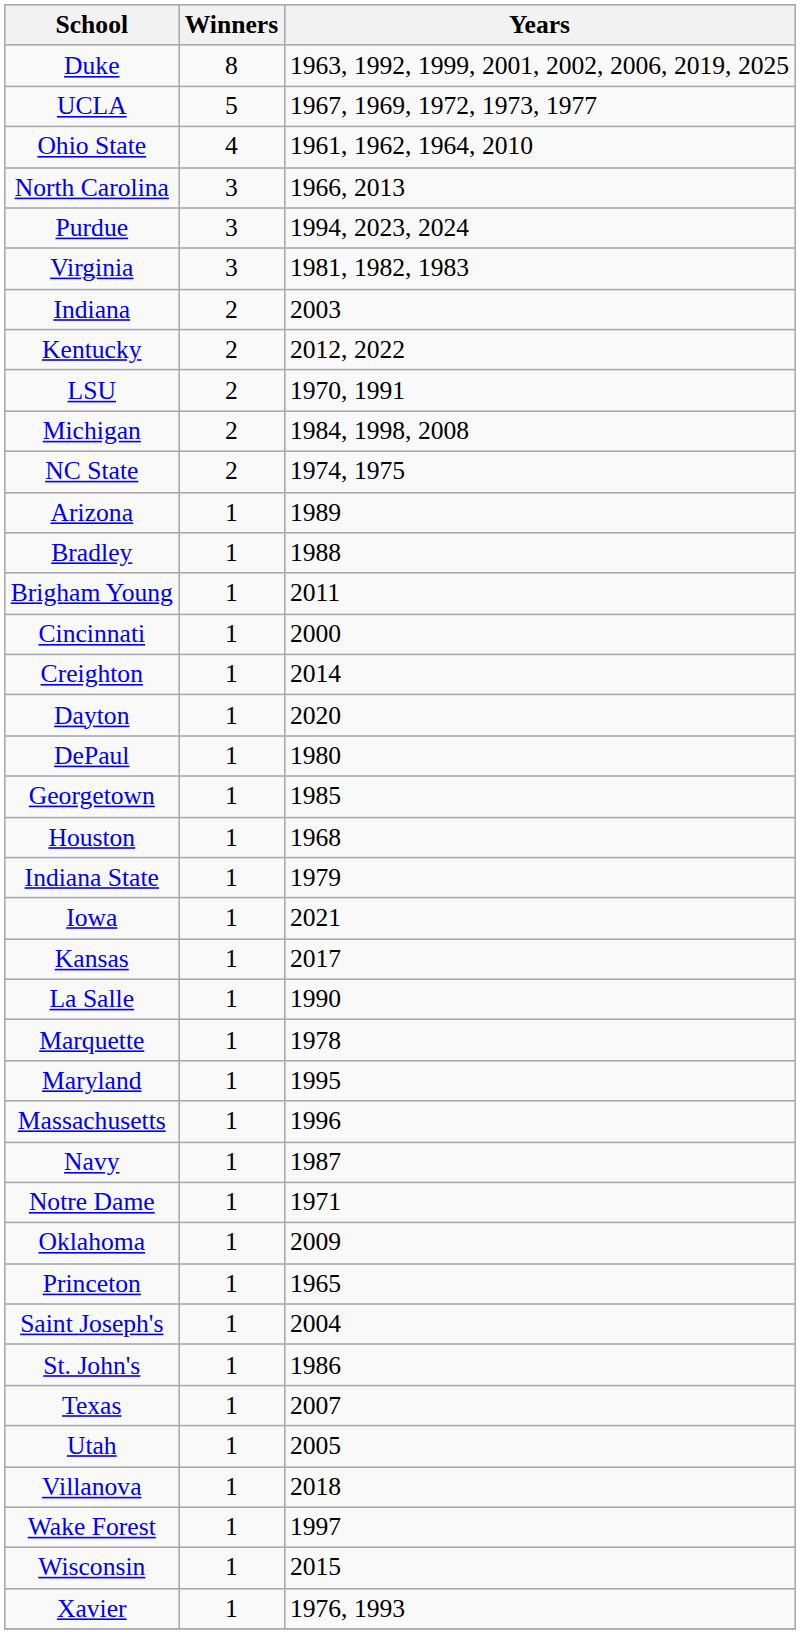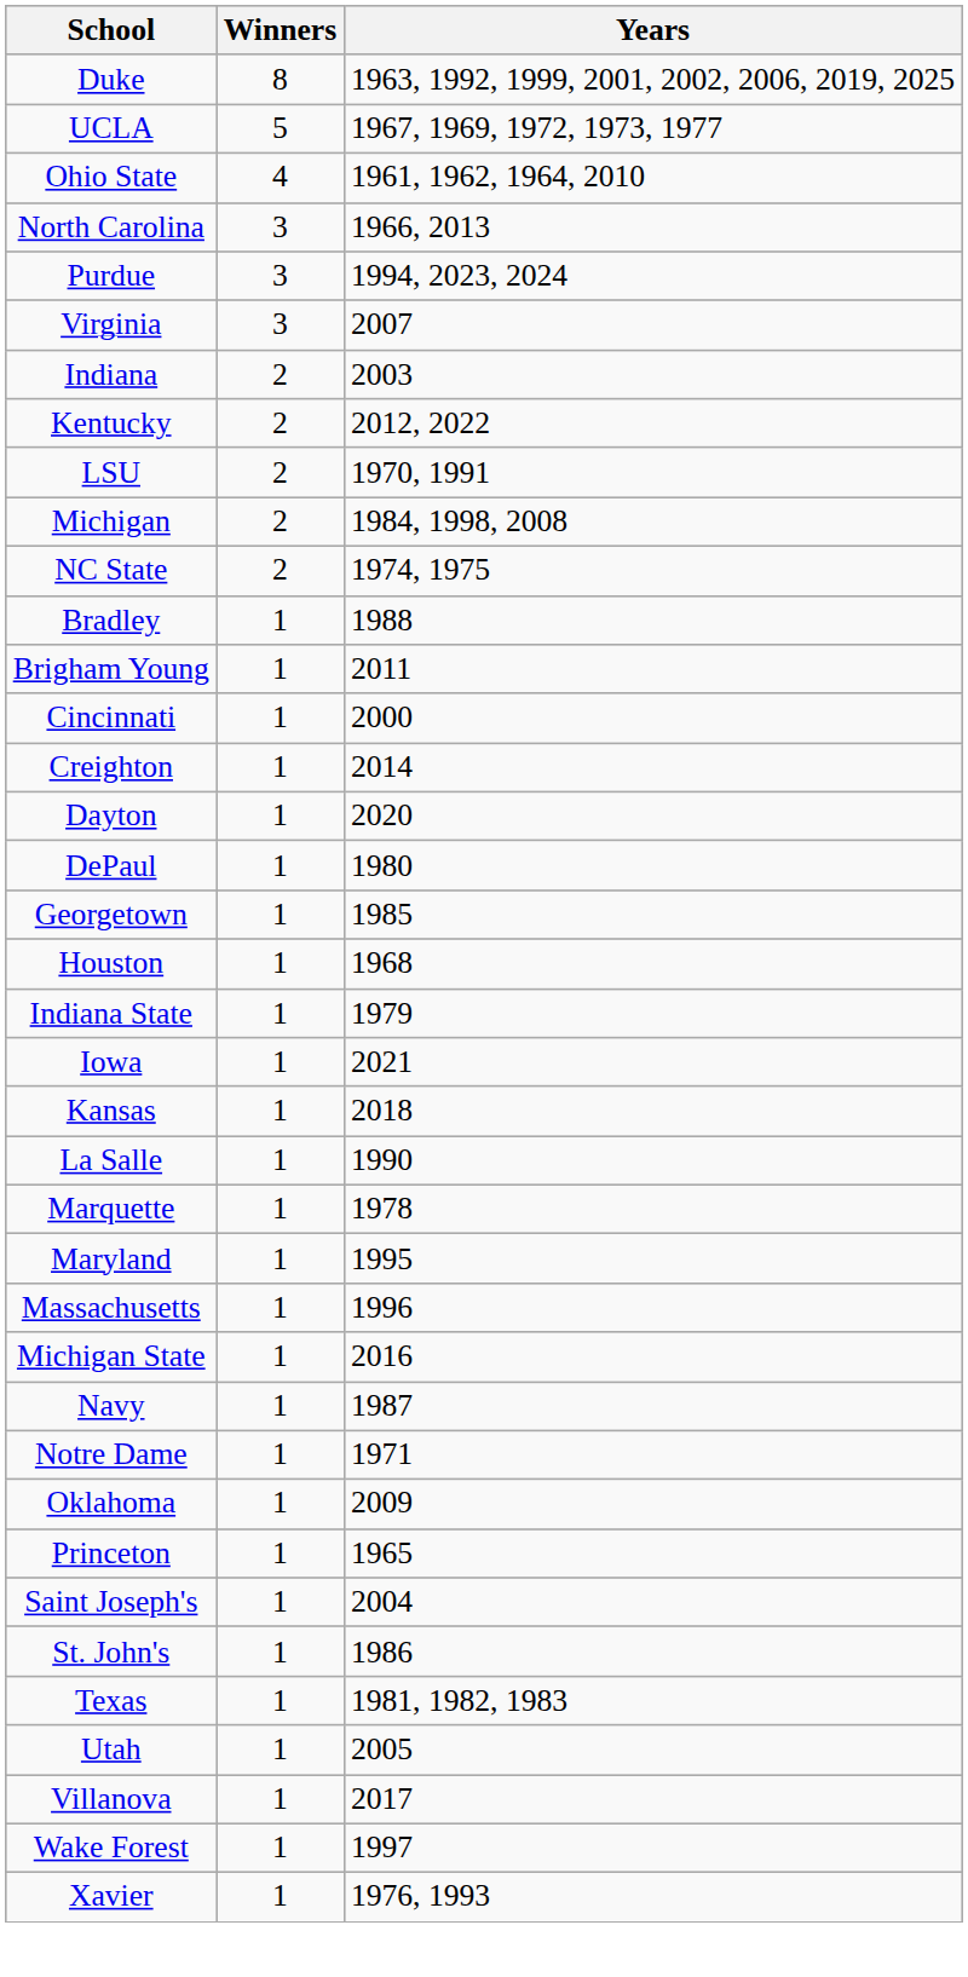 <table class="wikitable">
 <tr>
 <th>School</th>
 <th>Winners</th>
 <th>Years</th>
 </tr>
 <tr align="center">
 <td><a href='#'>Duke</a></td>
 <td>8</td>
 <td align="left">1963, 1992, 1999, 2001, 2002, 2006, 2019, 2025</td>
 </tr>
 <tr align="center">
 <td><a href='#'>UCLA</a></td>
 <td>5</td>
 <td align="left">1967, 1969, 1972, 1973, 1977</td>
 </tr>
 <tr align="center">
 <td><a href='#'>Ohio State</a></td>
 <td>4</td>
 <td align="left">1961, 1962, 1964, 2010</td>
 </tr>
 <tr align="center">
 <td><a href='#'>North Carolina</a></td>
 <td>3</td>
 <td align="left">1966, 2013</td>
 </tr>
 <tr align="center">
 <td><a href='#'>Purdue</a></td>
 <td>3</td>
 <td align="left">1994, 2023, 2024</td>
 </tr>
 <tr align="center">
 <td><a href='#'>Virginia</a></td>
 <td>3</td>
-<td align="left">1981, 1982, 1983</td>
+<td align="left">2007</td>
 </tr>
 <tr align="center">
 <td><a href='#'>Indiana</a></td>
 <td>2</td>
 <td align="left">2003</td>
 </tr>
 <tr align="center">
 <td><a href='#'>Kentucky</a></td>
 <td>2</td>
 <td align="left">2012, 2022</td>
 </tr>
 <tr align="center">
 <td><a href='#'>LSU</a></td>
 <td>2</td>
 <td align="left">1970, 1991</td>
 </tr>
 <tr align="center">
 <td><a href='#'>Michigan</a></td>
 <td>2</td>
 <td align="left">1984, 1998, 2008</td>
 </tr>
 <tr align="center">
 <td><a href='#'>NC State</a></td>
 <td>2</td>
 <td align="left">1974, 1975</td>
-</tr>
-<tr align="center">
-<td><a href='#'>Arizona</a></td>
-<td>1</td>
-<td align="left">1989</td>
 </tr>
 <tr align="center">
 <td><a href='#'>Bradley</a></td>
 <td>1</td>
 <td align="left">1988</td>
 </tr>
 <tr align="center">
 <td><a href='#'>Brigham Young</a></td>
 <td>1</td>
 <td align="left">2011</td>
 </tr>
 <tr align="center">
 <td><a href='#'>Cincinnati</a></td>
 <td>1</td>
 <td align="left">2000</td>
 </tr>
 <tr align="center">
 <td><a href='#'>Creighton</a></td>
 <td>1</td>
 <td align="left">2014</td>
 </tr>
 <tr align=center>
 <td><a href='#'>Dayton</a></td>
 <td>1</td>
 <td align="left">2020</td>
 </tr>
 <tr align=center>
 <td><a href='#'>DePaul</a></td>
 <td>1</td>
 <td align="left">1980</td>
 </tr>
 <tr align="center">
 <td><a href='#'>Georgetown</a></td>
 <td>1</td>
 <td align="left">1985</td>
 </tr>
 <tr align="center">
 <td><a href='#'>Houston</a></td>
 <td>1</td>
 <td align="left">1968</td>
 </tr>
 <tr align="center">
 <td><a href='#'>Indiana State</a></td>
 <td>1</td>
 <td align="left">1979</td>
 </tr>
 <tr align="center">
 <td><a href='#'>Iowa</a></td>
 <td>1</td>
 <td align="left">2021</td>
 </tr>
 <tr align="center">
 <td><a href='#'>Kansas</a></td>
 <td>1</td>
-<td align="left">2017</td>
+<td align="left">2018</td>
 </tr>
 <tr align="center">
 <td><a href='#'>La Salle</a></td>
 <td>1</td>
 <td align="left">1990</td>
 </tr>
 <tr align="center">
 <td><a href='#'>Marquette</a></td>
 <td>1</td>
 <td align="left">1978</td>
 </tr>
 <tr align="center">
 <td><a href='#'>Maryland</a></td>
 <td>1</td>
 <td align="left">1995</td>
 </tr>
 <tr align="center">
 <td><a href='#'>Massachusetts</a></td>
 <td>1</td>
 <td align="left">1996</td>
+</tr>
+<tr align="center">
+<td><a href='#'>Michigan State</a></td>
+<td>1</td>
+<td align="left">2016</td>
 </tr>
 <tr align="center">
 <td><a href='#'>Navy</a></td>
 <td>1</td>
 <td align="left">1987</td>
 </tr>
 <tr align="center">
 <td><a href='#'>Notre Dame</a></td>
 <td>1</td>
 <td align="left">1971</td>
 </tr>
 <tr align="center">
 <td><a href='#'>Oklahoma</a></td>
 <td>1</td>
 <td align="left">2009</td>
 </tr>
 <tr align="center">
 <td><a href='#'>Princeton</a></td>
 <td>1</td>
 <td align="left">1965</td>
 </tr>
 <tr align="center">
 <td><a href='#'>Saint Joseph's</a></td>
 <td>1</td>
 <td align="left">2004</td>
 </tr>
 <tr align="center">
 <td><a href='#'>St. John's</a></td>
 <td>1</td>
 <td align="left">1986</td>
 </tr>
 <tr align="center">
 <td><a href='#'>Texas</a></td>
 <td>1</td>
-<td align="left">2007</td>
+<td align="left">1981, 1982, 1983</td>
 </tr>
 <tr align="center">
 <td><a href='#'>Utah</a></td>
 <td>1</td>
 <td align="left">2005</td>
 </tr>
 <tr align="center">
 <td><a href='#'>Villanova</a></td>
 <td>1</td>
-<td align="left">2018</td>
+<td align="left">2017</td>
 </tr>
 <tr align="center">
 <td><a href='#'>Wake Forest</a></td>
 <td>1</td>
 <td align="left">1997</td>
-</tr>
-<tr align="center">
-<td><a href='#'>Wisconsin</a></td>
-<td>1</td>
-<td align="left">2015</td>
 </tr>
 <tr align="center">
 <td><a href='#'>Xavier</a></td>
 <td>1</td>
 <td align="left">1976, 1993</td>
 </tr>
 <tr align="center">
 </tr>
 </table>
